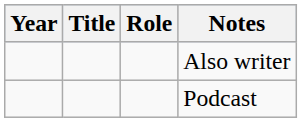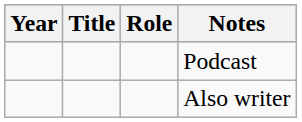 <table class="wikitable">
 <tr style="background:#B0C4DE;">
 <th scope="col">Year</th>
 <th scope="col">Title</th>
 <th scope="col">Role</th>
 <th scope="col">Notes</th>
 </tr>
 <tr>
 <td></td>
 <td><em></em></td>
 <td></td>
-<td>Also writer</td>
+<td>Podcast</td>
 </tr>
 <tr>
 <td></td>
 <td><em></em></td>
 <td></td>
-<td>Podcast</td>
+<td>Also writer</td>
 </tr>
 </table>
